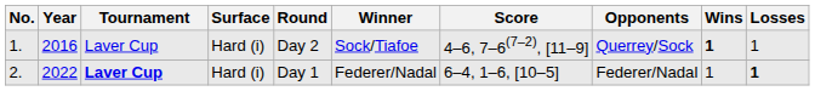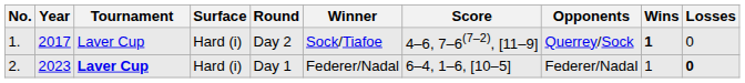 <table class="sortable wikitable">
 <tr style="background:#eee;">
 <th>No.</th>
 <th>Year</th>
 <th style="width:120px;">Tournament</th>
 <th>Surface</th>
 <th>Round</th>
 <th>Winner</th>
 <th>Score</th>
 <th>Opponents</th>
 <th>Wins</th>
 <th>Losses</th>
 </tr>
 <tr style="background:#e9e9e9;">
 <td>1.</td>
-<td><a href='#'>2016</a></td>
+<td><a href='#'>2017</a></td>
 <td><a href='#'>Laver Cup</a></td>
 <td>Hard (i)</td>
 <td>Day 2</td>
 <td><a href='#'>Sock</a>/<a href='#'>Tiafoe</a></td>
 <td>4–6, 7–6<sup>(7–2)</sup>, [11–9]</td>
 <td><a href='#'>Querrey</a>/<a href='#'>Sock</a></td>
 <td><strong>1</strong></td>
-<td>1</td>
+<td>0</td>
 </tr>
 <tr style="background:#e9e9e9;">
 <td>2.</td>
-<td><a href='#'>2022</a></td>
+<td><a href='#'>2023</a></td>
 <td><strong><a href='#'>Laver Cup</a></strong></td>
 <td>Hard (i)</td>
 <td>Day 1</td>
 <td>Federer/Nadal</td>
 <td>6–4, 1–6, [10–5]</td>
 <td>Federer/Nadal</td>
 <td>1</td>
-<td><strong>1</strong></td>
+<td><strong>0</strong></td>
 </tr>
 </table>
